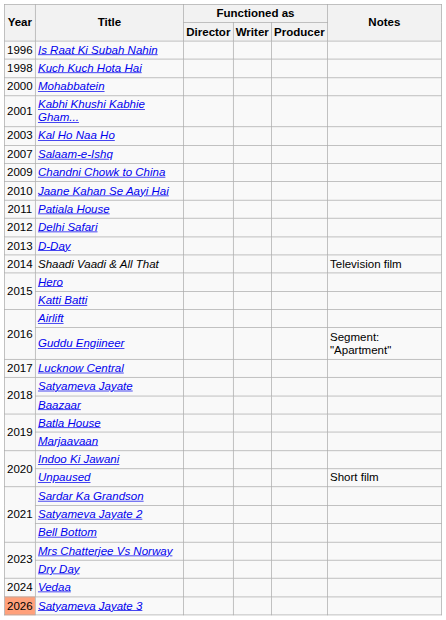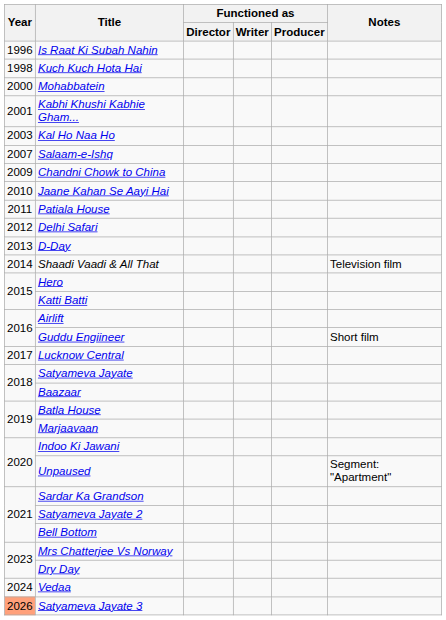 <table class="wikitable sortable">
 <tr>
 <th rowspan="2">Year</th>
 <th rowspan="2">Title</th>
 <th colspan="3">Functioned as</th>
 <th rowspan="2">Notes</th>
 </tr>
 <tr>
 <th>Director</th>
 <th>Writer</th>
 <th>Producer</th>
 </tr>
 <tr>
 <td align="center">1996</td>
 <td><em><a href='#'>Is Raat Ki Subah Nahin</a></em></td>
 <td></td>
 <td></td>
 <td></td>
 <td></td>
 </tr>
 <tr>
 <td align="center">1998</td>
 <td><em><a href='#'>Kuch Kuch Hota Hai</a></em></td>
 <td></td>
 <td></td>
 <td></td>
 <td></td>
 </tr>
 <tr>
 <td align="center">2000</td>
 <td><em><a href='#'>Mohabbatein</a></em></td>
 <td></td>
 <td></td>
 <td></td>
 <td></td>
 </tr>
 <tr>
 <td align="center">2001</td>
 <td><em><a href='#'>Kabhi Khushi Kabhie Gham...</a></em></td>
 <td></td>
 <td></td>
 <td></td>
 <td></td>
 </tr>
 <tr>
 <td align="center">2003</td>
 <td><em><a href='#'>Kal Ho Naa Ho</a></em></td>
 <td></td>
 <td></td>
 <td></td>
 <td></td>
 </tr>
 <tr>
 <td align="center">2007</td>
 <td><em><a href='#'>Salaam-e-Ishq</a></em></td>
 <td></td>
 <td></td>
 <td></td>
 <td></td>
 </tr>
 <tr>
 <td align="center">2009</td>
 <td><em><a href='#'>Chandni Chowk to China</a></em></td>
 <td></td>
 <td></td>
 <td></td>
 <td></td>
 </tr>
 <tr>
 <td align="center">2010</td>
 <td><em><a href='#'>Jaane Kahan Se Aayi Hai</a></em></td>
 <td></td>
 <td></td>
 <td></td>
 <td></td>
 </tr>
 <tr>
 <td align="center">2011</td>
 <td><em><a href='#'>Patiala House</a></em></td>
 <td></td>
 <td></td>
 <td></td>
 <td></td>
 </tr>
 <tr>
 <td align="center">2012</td>
 <td><em><a href='#'>Delhi Safari</a></em></td>
 <td></td>
 <td></td>
 <td></td>
 <td></td>
 </tr>
 <tr>
 <td align="center">2013</td>
 <td><em><a href='#'>D-Day</a></em></td>
 <td></td>
 <td></td>
 <td></td>
 <td></td>
 </tr>
 <tr>
 <td align="center">2014</td>
 <td><em>Shaadi Vaadi & All That</em></td>
 <td></td>
 <td></td>
 <td></td>
 <td>Television film</td>
 </tr>
 <tr>
 <td align="center" rowspan=2>2015</td>
 <td><em><a href='#'>Hero</a></em></td>
 <td></td>
 <td></td>
 <td></td>
 <td></td>
 </tr>
 <tr>
 <td><em><a href='#'>Katti Batti</a></em></td>
 <td></td>
 <td></td>
 <td></td>
 <td></td>
 </tr>
 <tr>
 <td align="center" rowspan=2>2016</td>
 <td><em><a href='#'>Airlift</a></em></td>
 <td></td>
 <td></td>
 <td></td>
 <td></td>
 </tr>
 <tr>
 <td><em><a href='#'>Guddu Engiineer</a></em></td>
 <td></td>
 <td></td>
 <td></td>
-<td>Segment: "Apartment"</td>
+<td>Short film</td>
 </tr>
 <tr>
 <td align="center">2017</td>
 <td><em><a href='#'>Lucknow Central</a></em></td>
 <td></td>
 <td></td>
 <td></td>
 <td></td>
 </tr>
 <tr>
 <td align="center" rowspan=2>2018</td>
 <td><em><a href='#'>Satyameva Jayate</a></em></td>
 <td></td>
 <td></td>
 <td></td>
 <td></td>
 </tr>
 <tr>
 <td><em><a href='#'>Baazaar</a></em></td>
 <td></td>
 <td></td>
 <td></td>
 <td></td>
 </tr>
 <tr>
 <td align="center" rowspan="2">2019</td>
 <td><em><a href='#'>Batla House</a></em></td>
 <td></td>
 <td></td>
 <td></td>
 <td></td>
 </tr>
 <tr>
 <td><em><a href='#'>Marjaavaan</a></em></td>
 <td></td>
 <td></td>
 <td></td>
 <td></td>
 </tr>
 <tr>
 <td align="center" rowspan=2>2020</td>
 <td><em><a href='#'>Indoo Ki Jawani</a></em></td>
 <td></td>
 <td></td>
 <td></td>
 <td></td>
 </tr>
 <tr>
 <td><em><a href='#'>Unpaused</a></em></td>
 <td></td>
 <td></td>
 <td></td>
-<td>Short film</td>
+<td>Segment: "Apartment"</td>
 </tr>
 <tr>
 <td align="center" rowspan=3>2021</td>
 <td><em><a href='#'>Sardar Ka Grandson</a></em></td>
 <td></td>
 <td></td>
 <td></td>
 <td></td>
 </tr>
 <tr>
 <td><em><a href='#'>Satyameva Jayate 2</a></em></td>
 <td></td>
 <td></td>
 <td></td>
 <td></td>
 </tr>
 <tr>
 <td><em><a href='#'>Bell Bottom</a></em></td>
 <td></td>
 <td></td>
 <td></td>
 <td></td>
 </tr>
 <tr>
 <td align="center" rowspan=2>2023</td>
 <td><em><a href='#'>Mrs Chatterjee Vs Norway</a></em></td>
 <td></td>
 <td></td>
 <td></td>
 <td></td>
 </tr>
 <tr>
 <td><em><a href='#'>Dry Day</a></em></td>
 <td></td>
 <td></td>
 <td></td>
 <td></td>
 </tr>
 <tr>
 <td align="center">2024</td>
 <td><em><a href='#'>Vedaa</a></em></td>
 <td></td>
 <td></td>
 <td></td>
 <td></td>
 </tr>
 <tr>
 <td align="center" style="background: lightsalmon;">2026</td>
 <td><em><a href='#'>Satyameva Jayate 3</a></em></td>
 <td></td>
 <td></td>
 <td></td>
 <td></td>
 </tr>
 </table>
